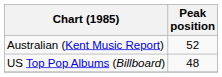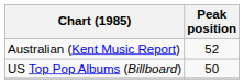 <table class="wikitable">
 <tr>
 <th>Chart (1985)</th>
 <th>Peak<br>position</th>
 </tr>
 <tr>
 <td>Australian (<a href='#'>Kent Music Report</a>)</td>
 <td align="center">52</td>
 </tr>
 <tr>
 <td>US <a href='#'>Top Pop Albums</a> (<em>Billboard</em>)</td>
-<td align="center">48</td>
+<td align="center">50</td>
 </tr>
 <tr>
 </tr>
 </table>
